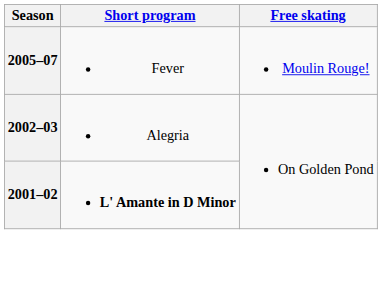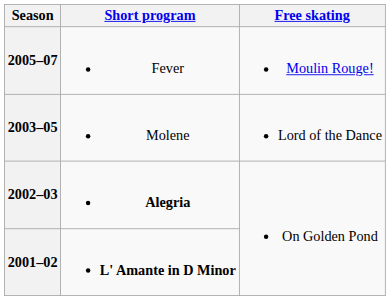 <table class=wikitable style=text-align:center>
 <tr>
 <th>Season</th>
 <th><a href='#'>Short program</a></th>
 <th><a href='#'>Free skating</a></th>
 </tr>
 <tr>
 <th>2005–07 <br> </th>
 <td><br><ul><li>Fever <br></li></ul></td>
 <td><br><ul><li><a href='#'>Moulin Rouge!</a> <br></li></ul></td>
 </tr>
 <tr>
+<th>2003–05 <br> </th>
+<td><br><ul><li>Molene <br></li></ul></td>
+<td><br><ul><li>Lord of the Dance <br></li></ul></td>
+</tr>
+<tr>
 <th>2002–03 <br> </th>
-<td><br><ul><li>Alegria <br></li></ul></td>
+<td><strong><br><ul><li>Alegria <br></li></ul></strong></td>
 <td rowspan=2><br><ul><li>On Golden Pond <br></li></ul></td>
 </tr>
 <tr>
 <th>2001–02 <br> </th>
 <td><strong><br><ul><li>L' Amante in D Minor <br></li></ul></strong></td>
 </tr>
 </table>
